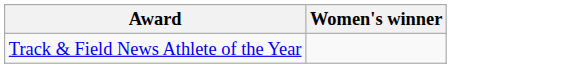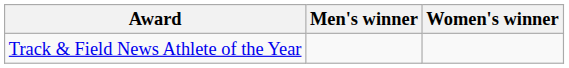 <table class="wikitable sortable" style="text-align: left;">
 <tr>
 <th>Award</th>
+<th>Men's winner</th>
 <th>Women's winner</th>
 </tr>
 <tr>
 <td><a href='#'>Track & Field News Athlete of the Year</a></td>
 <td></td>
+<td></td>
 </tr>
 </table>
